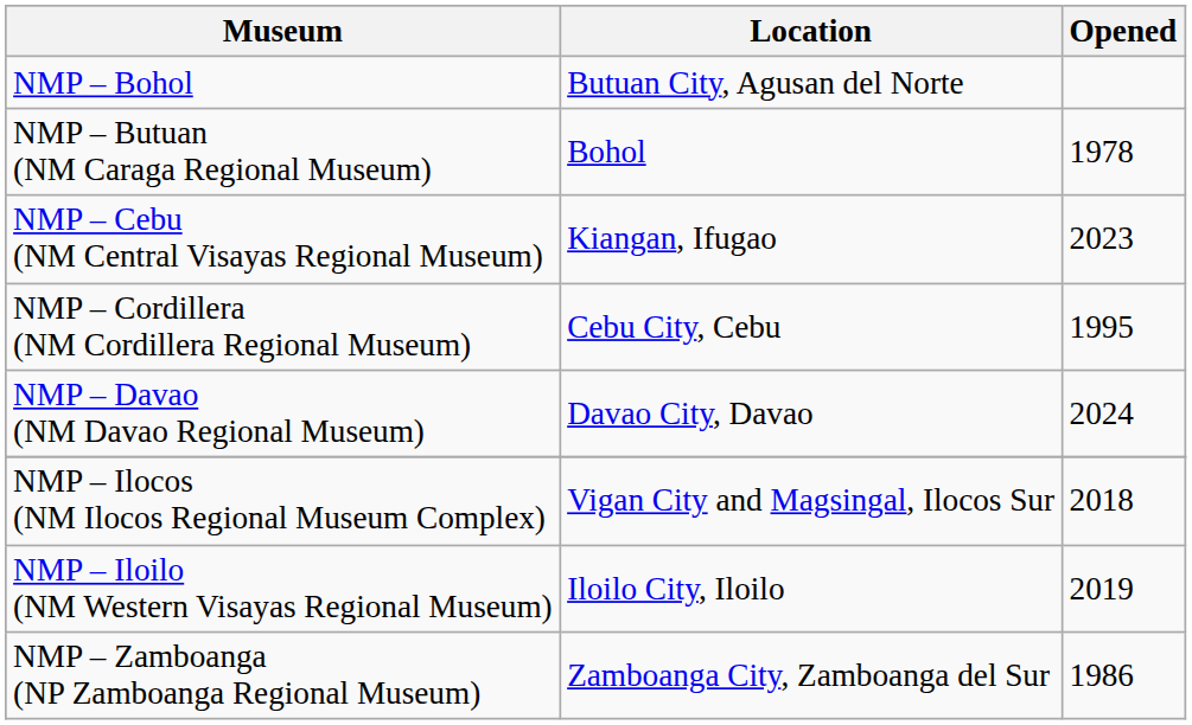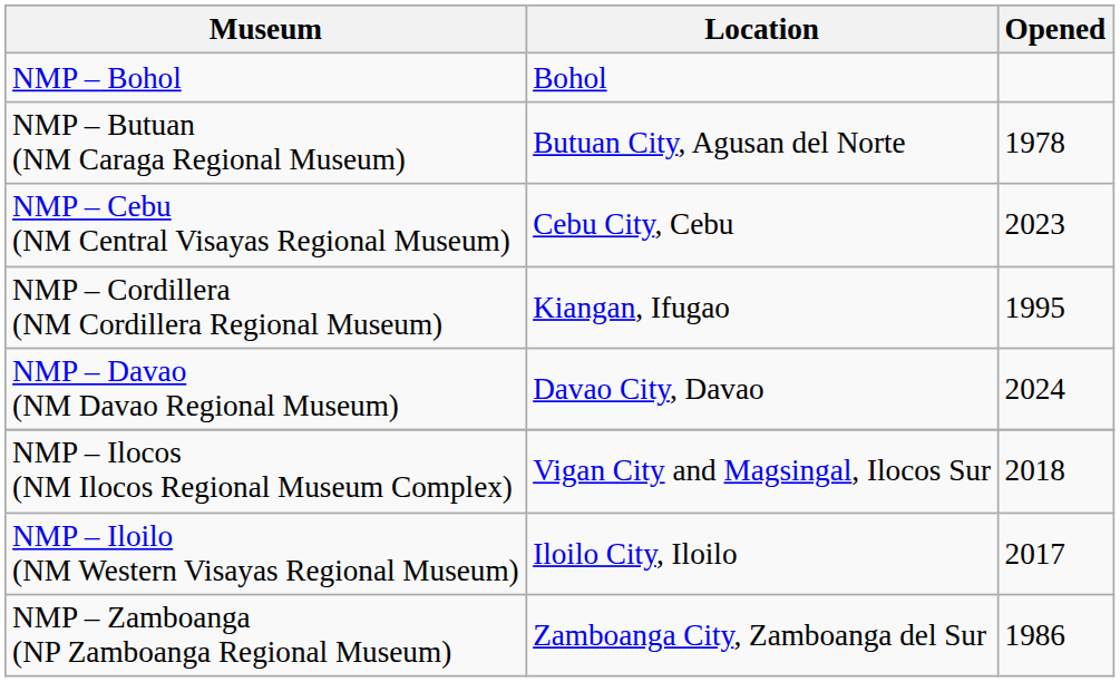 <table class="wikitable">
 <tr>
 <th>Museum</th>
 <th>Location</th>
 <th>Opened</th>
 </tr>
 <tr>
 <td><a href='#'>NMP – Bohol</a></td>
-<td><a href='#'>Butuan City</a>, Agusan del Norte</td>
+<td><a href='#'>Bohol</a></td>
 <td></td>
 </tr>
 <tr>
 <td>NMP – Butuan<br>(NM Caraga Regional Museum)</td>
-<td><a href='#'>Bohol</a></td>
+<td><a href='#'>Butuan City</a>, Agusan del Norte</td>
 <td>1978</td>
 </tr>
 <tr>
 <td><a href='#'>NMP – Cebu</a><br>(NM Central Visayas Regional Museum)</td>
-<td><a href='#'>Kiangan</a>, Ifugao</td>
+<td><a href='#'>Cebu City</a>, Cebu</td>
 <td>2023</td>
 </tr>
 <tr>
 <td>NMP – Cordillera<br>(NM Cordillera Regional Museum)</td>
-<td><a href='#'>Cebu City</a>, Cebu</td>
+<td><a href='#'>Kiangan</a>, Ifugao</td>
 <td>1995</td>
 </tr>
 <tr>
 <td><a href='#'>NMP – Davao</a><br>(NM Davao Regional Museum)</td>
 <td><a href='#'>Davao City</a>, Davao</td>
 <td>2024</td>
 </tr>
 <tr>
 </tr>
 <tr>
 <td>NMP – Ilocos<br>(NM Ilocos Regional Museum Complex)</td>
 <td><a href='#'>Vigan City</a> and <a href='#'>Magsingal</a>, Ilocos Sur</td>
 <td>2018</td>
 </tr>
 <tr>
 <td><a href='#'>NMP – Iloilo</a><br>(NM Western Visayas Regional Museum)</td>
 <td><a href='#'>Iloilo City</a>, Iloilo</td>
-<td>2019</td>
+<td>2017</td>
 </tr>
 <tr>
 <td>NMP – Zamboanga<br>(NP Zamboanga Regional Museum)</td>
 <td><a href='#'>Zamboanga City</a>, Zamboanga del Sur</td>
 <td>1986</td>
 </tr>
 </table>
